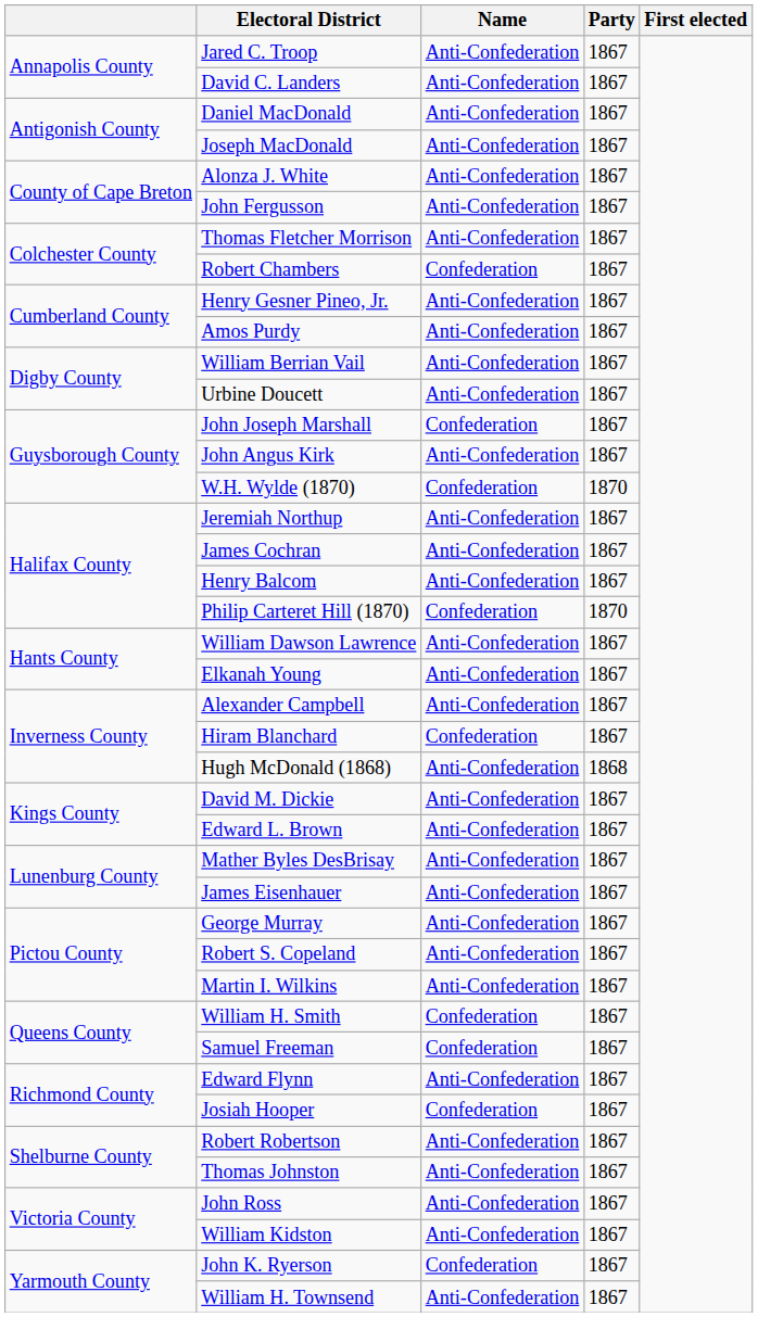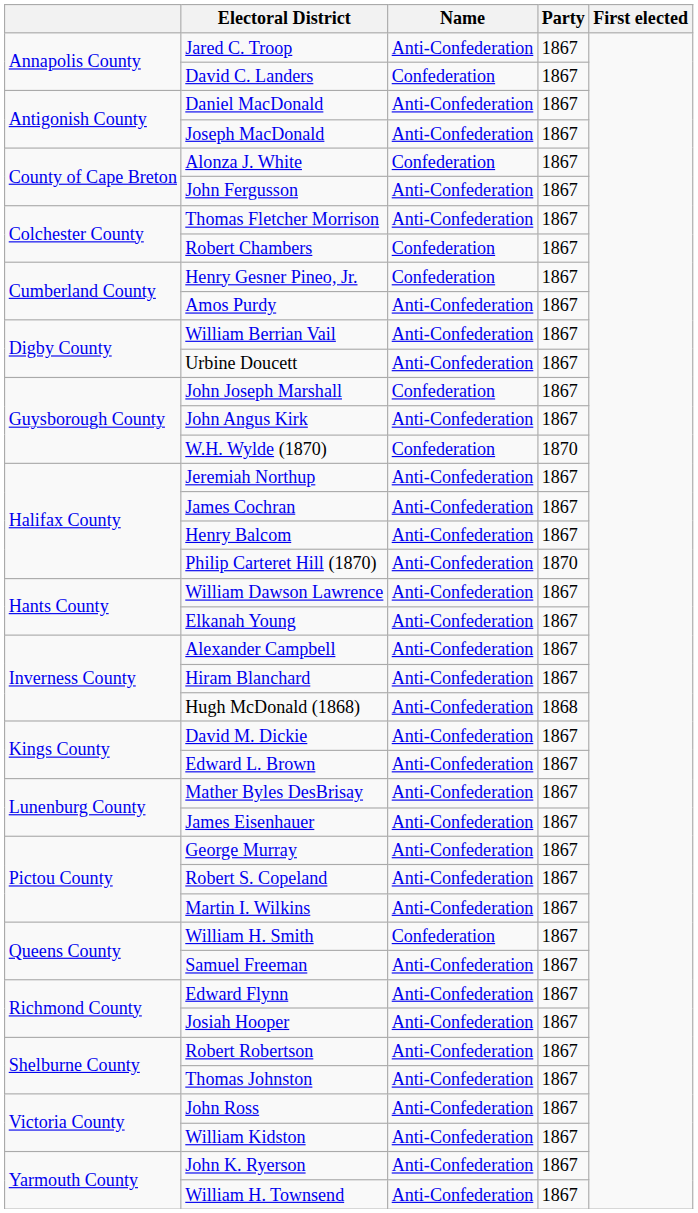 <table class="wikitable sortable">
 <tr>
 <th></th>
 <th>Electoral District</th>
 <th>Name</th>
 <th>Party</th>
 <th>First elected</th>
 </tr>
 <tr>
 <td rowspan=2><a href='#'>Annapolis County</a></td>
 <td><a href='#'>Jared C. Troop</a></td>
 <td><a href='#'>Anti-Confederation</a></td>
 <td>1867</td>
 </tr>
 <tr>
 <td><a href='#'>David C. Landers</a></td>
-<td><a href='#'>Anti-Confederation</a></td>
+<td><a href='#'>Confederation</a></td>
 <td>1867</td>
 </tr>
 <tr>
 <td rowspan=2><a href='#'>Antigonish County</a></td>
 <td><a href='#'>Daniel MacDonald</a></td>
 <td><a href='#'>Anti-Confederation</a></td>
 <td>1867</td>
 </tr>
 <tr>
 <td><a href='#'>Joseph MacDonald</a></td>
 <td><a href='#'>Anti-Confederation</a></td>
 <td>1867</td>
 </tr>
 <tr>
 <td rowspan=2><a href='#'>County of Cape Breton</a></td>
 <td><a href='#'>Alonza J. White</a></td>
-<td><a href='#'>Anti-Confederation</a></td>
+<td><a href='#'>Confederation</a></td>
 <td>1867</td>
 </tr>
 <tr>
 <td><a href='#'>John Fergusson</a></td>
 <td><a href='#'>Anti-Confederation</a></td>
 <td>1867</td>
 </tr>
 <tr>
 <td rowspan=2><a href='#'>Colchester County</a></td>
 <td><a href='#'>Thomas Fletcher Morrison</a></td>
 <td><a href='#'>Anti-Confederation</a></td>
 <td>1867</td>
 </tr>
 <tr>
 <td><a href='#'>Robert Chambers</a></td>
 <td><a href='#'>Confederation</a></td>
 <td>1867</td>
 </tr>
 <tr>
 <td rowspan=2><a href='#'>Cumberland County</a></td>
 <td><a href='#'>Henry Gesner Pineo, Jr.</a></td>
-<td><a href='#'>Anti-Confederation</a></td>
+<td><a href='#'>Confederation</a></td>
 <td>1867</td>
 </tr>
 <tr>
 <td><a href='#'>Amos Purdy</a></td>
 <td><a href='#'>Anti-Confederation</a></td>
 <td>1867</td>
 </tr>
 <tr>
 <td rowspan=2><a href='#'>Digby County</a></td>
 <td><a href='#'>William Berrian Vail</a></td>
 <td><a href='#'>Anti-Confederation</a></td>
 <td>1867</td>
 </tr>
 <tr>
 <td>Urbine Doucett</td>
 <td><a href='#'>Anti-Confederation</a></td>
 <td>1867</td>
 </tr>
 <tr>
 <td rowspan=3><a href='#'>Guysborough County</a></td>
 <td><a href='#'>John Joseph Marshall</a></td>
 <td><a href='#'>Confederation</a></td>
 <td>1867</td>
 </tr>
 <tr>
 <td><a href='#'>John Angus Kirk</a></td>
 <td><a href='#'>Anti-Confederation</a></td>
 <td>1867</td>
 </tr>
 <tr>
 <td><a href='#'>W.H. Wylde</a> (1870)</td>
 <td><a href='#'>Confederation</a></td>
 <td>1870</td>
 </tr>
 <tr>
 <td rowspan=4><a href='#'>Halifax County</a></td>
 <td><a href='#'>Jeremiah Northup</a></td>
 <td><a href='#'>Anti-Confederation</a></td>
 <td>1867</td>
 </tr>
 <tr>
 <td><a href='#'>James Cochran</a></td>
 <td><a href='#'>Anti-Confederation</a></td>
 <td>1867</td>
 </tr>
 <tr>
 <td><a href='#'>Henry Balcom</a></td>
 <td><a href='#'>Anti-Confederation</a></td>
 <td>1867</td>
 </tr>
 <tr>
 <td><a href='#'>Philip Carteret Hill</a> (1870)</td>
-<td><a href='#'>Confederation</a></td>
+<td><a href='#'>Anti-Confederation</a></td>
 <td>1870</td>
 </tr>
 <tr>
 <td rowspan=2><a href='#'>Hants County</a></td>
 <td><a href='#'>William Dawson Lawrence</a></td>
 <td><a href='#'>Anti-Confederation</a></td>
 <td>1867</td>
 </tr>
 <tr>
 <td><a href='#'>Elkanah Young</a></td>
 <td><a href='#'>Anti-Confederation</a></td>
 <td>1867</td>
 </tr>
 <tr>
 <td rowspan=3><a href='#'>Inverness County</a></td>
 <td><a href='#'>Alexander Campbell</a></td>
 <td><a href='#'>Anti-Confederation</a></td>
 <td>1867</td>
 </tr>
 <tr>
 <td><a href='#'>Hiram Blanchard</a></td>
-<td><a href='#'>Confederation</a></td>
+<td><a href='#'>Anti-Confederation</a></td>
 <td>1867</td>
 </tr>
 <tr>
 <td>Hugh McDonald (1868)</td>
 <td><a href='#'>Anti-Confederation</a></td>
 <td>1868</td>
 </tr>
 <tr>
 <td rowspan=2><a href='#'>Kings County</a></td>
 <td><a href='#'>David M. Dickie</a></td>
 <td><a href='#'>Anti-Confederation</a></td>
 <td>1867</td>
 </tr>
 <tr>
 <td><a href='#'>Edward L. Brown</a></td>
 <td><a href='#'>Anti-Confederation</a></td>
 <td>1867</td>
 </tr>
 <tr>
 <td rowspan=2><a href='#'>Lunenburg County</a></td>
 <td><a href='#'>Mather Byles DesBrisay</a></td>
 <td><a href='#'>Anti-Confederation</a></td>
 <td>1867</td>
 </tr>
 <tr>
 <td><a href='#'>James Eisenhauer</a></td>
 <td><a href='#'>Anti-Confederation</a></td>
 <td>1867</td>
 </tr>
 <tr>
 <td rowspan=3><a href='#'>Pictou County</a></td>
 <td><a href='#'>George Murray</a></td>
 <td><a href='#'>Anti-Confederation</a></td>
 <td>1867</td>
 </tr>
 <tr>
 <td><a href='#'>Robert S. Copeland</a></td>
 <td><a href='#'>Anti-Confederation</a></td>
 <td>1867</td>
 </tr>
 <tr>
 <td><a href='#'>Martin I. Wilkins</a></td>
 <td><a href='#'>Anti-Confederation</a></td>
 <td>1867</td>
 </tr>
 <tr>
 <td rowspan=2><a href='#'>Queens County</a></td>
 <td><a href='#'>William H. Smith</a></td>
 <td><a href='#'>Confederation</a></td>
 <td>1867</td>
 </tr>
 <tr>
 <td><a href='#'>Samuel Freeman</a></td>
-<td><a href='#'>Confederation</a></td>
+<td><a href='#'>Anti-Confederation</a></td>
 <td>1867</td>
 </tr>
 <tr>
 <td rowspan=2><a href='#'>Richmond County</a></td>
 <td><a href='#'>Edward Flynn</a></td>
 <td><a href='#'>Anti-Confederation</a></td>
 <td>1867</td>
 </tr>
 <tr>
 <td><a href='#'>Josiah Hooper</a></td>
-<td><a href='#'>Confederation</a></td>
+<td><a href='#'>Anti-Confederation</a></td>
 <td>1867</td>
 </tr>
 <tr>
 <td rowspan=2><a href='#'>Shelburne County</a></td>
 <td><a href='#'>Robert Robertson</a></td>
 <td><a href='#'>Anti-Confederation</a></td>
 <td>1867</td>
 </tr>
 <tr>
 <td><a href='#'>Thomas Johnston</a></td>
 <td><a href='#'>Anti-Confederation</a></td>
 <td>1867</td>
 </tr>
 <tr>
 <td rowspan=2><a href='#'>Victoria County</a></td>
 <td><a href='#'>John Ross</a></td>
 <td><a href='#'>Anti-Confederation</a></td>
 <td>1867</td>
 </tr>
 <tr>
 <td><a href='#'>William Kidston</a></td>
 <td><a href='#'>Anti-Confederation</a></td>
 <td>1867</td>
 </tr>
 <tr>
 <td rowspan=2><a href='#'>Yarmouth County</a></td>
 <td><a href='#'>John K. Ryerson</a></td>
-<td><a href='#'>Confederation</a></td>
+<td><a href='#'>Anti-Confederation</a></td>
 <td>1867</td>
 </tr>
 <tr>
 <td><a href='#'>William H. Townsend</a></td>
 <td><a href='#'>Anti-Confederation</a></td>
 <td>1867</td>
 </tr>
 </table>
